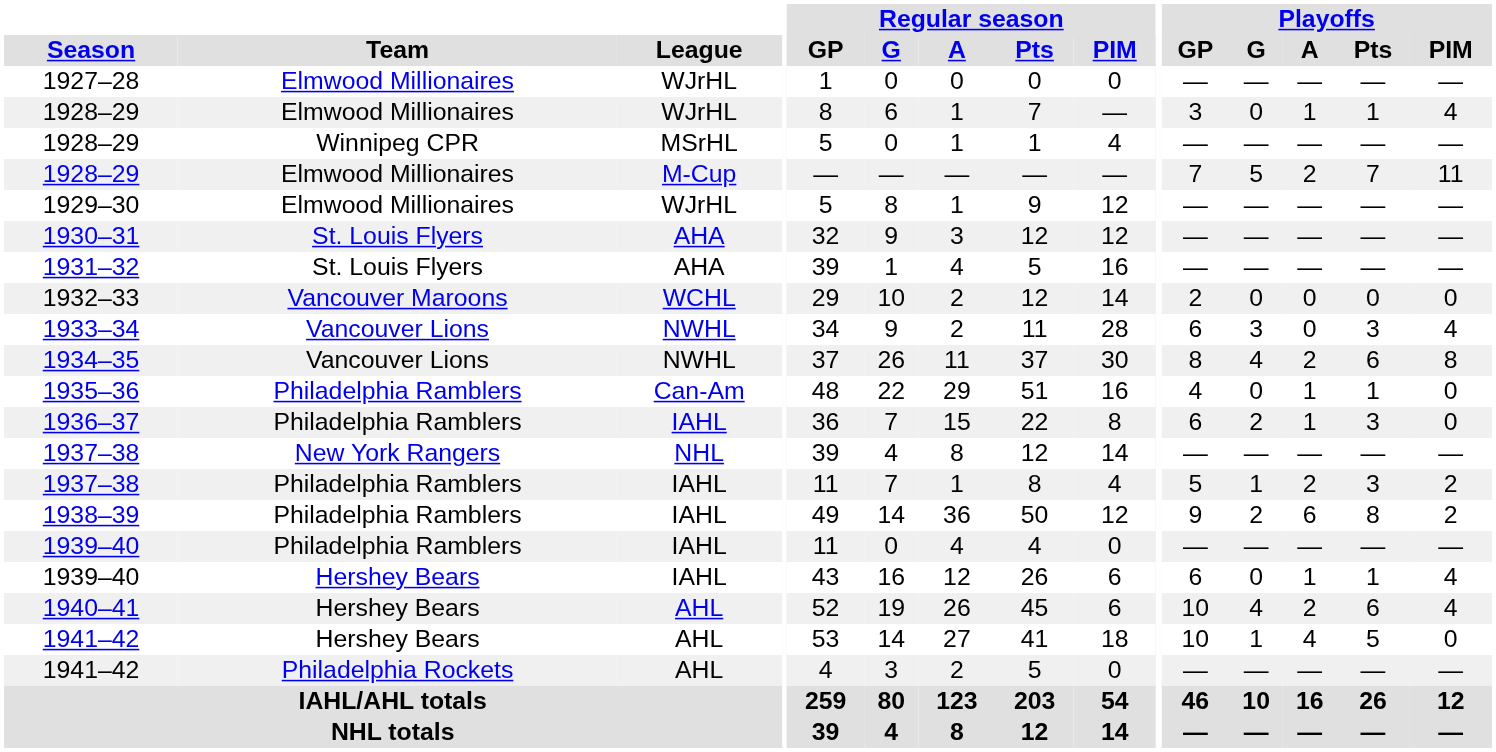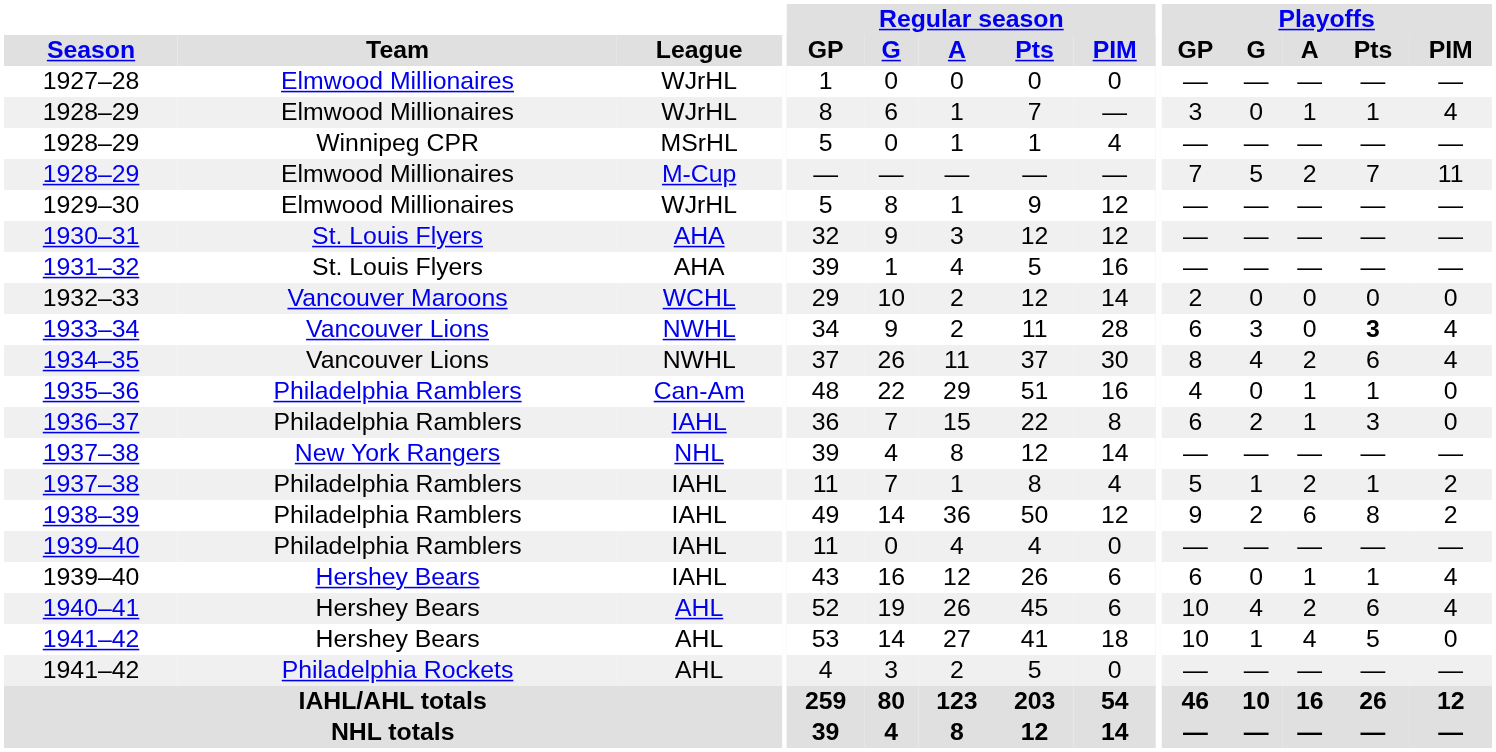 <table border="0" cellpadding="1" cellspacing="0" style="text-align:center; width:60em">
 <tr bgcolor="#e0e0e0">
 <th colspan="3" bgcolor="#ffffff"></th>
 <th rowspan="100" bgcolor="#ffffff"></th>
 <th colspan="5"><a href='#'>Regular season</a></th>
 <th rowspan="100" bgcolor="#ffffff"></th>
 <th colspan="5"><a href='#'>Playoffs</a></th>
 </tr>
 <tr bgcolor="#e0e0e0">
 <th><a href='#'>Season</a></th>
 <th>Team</th>
 <th>League</th>
 <th>GP</th>
 <th><a href='#'>G</a></th>
 <th><a href='#'>A</a></th>
 <th><a href='#'>Pts</a></th>
 <th><a href='#'>PIM</a></th>
 <th>GP</th>
 <th>G</th>
 <th>A</th>
 <th>Pts</th>
 <th>PIM</th>
 </tr>
 <tr>
 <td>1927–28</td>
 <td><a href='#'>Elmwood Millionaires</a></td>
 <td>WJrHL</td>
 <td>1</td>
 <td>0</td>
 <td>0</td>
 <td>0</td>
 <td>0</td>
 <td>—</td>
 <td>—</td>
 <td>—</td>
 <td>—</td>
 <td>—</td>
 </tr>
 <tr bgcolor="#f0f0f0">
 <td>1928–29</td>
 <td>Elmwood Millionaires</td>
 <td>WJrHL</td>
 <td>8</td>
 <td>6</td>
 <td>1</td>
 <td>7</td>
 <td>—</td>
 <td>3</td>
 <td>0</td>
 <td>1</td>
 <td>1</td>
 <td>4</td>
 </tr>
 <tr>
 <td>1928–29</td>
 <td>Winnipeg CPR</td>
 <td>MSrHL</td>
 <td>5</td>
 <td>0</td>
 <td>1</td>
 <td>1</td>
 <td>4</td>
 <td>—</td>
 <td>—</td>
 <td>—</td>
 <td>—</td>
 <td>—</td>
 </tr>
 <tr bgcolor="#f0f0f0">
 <td><a href='#'>1928–29</a></td>
 <td>Elmwood Millionaires</td>
 <td><a href='#'>M-Cup</a></td>
 <td>—</td>
 <td>—</td>
 <td>—</td>
 <td>—</td>
 <td>—</td>
 <td>7</td>
 <td>5</td>
 <td>2</td>
 <td>7</td>
 <td>11</td>
 </tr>
 <tr>
 <td>1929–30</td>
 <td>Elmwood Millionaires</td>
 <td>WJrHL</td>
 <td>5</td>
 <td>8</td>
 <td>1</td>
 <td>9</td>
 <td>12</td>
 <td>—</td>
 <td>—</td>
 <td>—</td>
 <td>—</td>
 <td>—</td>
 </tr>
 <tr bgcolor="#f0f0f0">
 <td><a href='#'>1930–31</a></td>
 <td><a href='#'>St. Louis Flyers</a></td>
 <td><a href='#'>AHA</a></td>
 <td>32</td>
 <td>9</td>
 <td>3</td>
 <td>12</td>
 <td>12</td>
 <td>—</td>
 <td>—</td>
 <td>—</td>
 <td>—</td>
 <td>—</td>
 </tr>
 <tr>
 <td><a href='#'>1931–32</a></td>
 <td>St. Louis Flyers</td>
 <td>AHA</td>
 <td>39</td>
 <td>1</td>
 <td>4</td>
 <td>5</td>
 <td>16</td>
 <td>—</td>
 <td>—</td>
 <td>—</td>
 <td>—</td>
 <td>—</td>
 </tr>
 <tr bgcolor="#f0f0f0">
 <td>1932–33</td>
 <td><a href='#'>Vancouver Maroons</a></td>
 <td><a href='#'>WCHL</a></td>
 <td>29</td>
 <td>10</td>
 <td>2</td>
 <td>12</td>
 <td>14</td>
 <td>2</td>
 <td>0</td>
 <td>0</td>
 <td>0</td>
 <td>0</td>
 </tr>
 <tr>
 <td><a href='#'>1933–34</a></td>
 <td><a href='#'>Vancouver Lions</a></td>
 <td><a href='#'>NWHL</a></td>
 <td>34</td>
 <td>9</td>
 <td>2</td>
 <td>11</td>
 <td>28</td>
 <td>6</td>
 <td>3</td>
 <td>0</td>
-<td>3</td>
+<td><strong>3</strong></td>
 <td>4</td>
 </tr>
 <tr bgcolor="#f0f0f0">
 <td><a href='#'>1934–35</a></td>
 <td>Vancouver Lions</td>
 <td>NWHL</td>
 <td>37</td>
 <td>26</td>
 <td>11</td>
 <td>37</td>
 <td>30</td>
 <td>8</td>
 <td>4</td>
 <td>2</td>
 <td>6</td>
-<td>8</td>
+<td>4</td>
 </tr>
 <tr>
 <td><a href='#'>1935–36</a></td>
 <td><a href='#'>Philadelphia Ramblers</a></td>
 <td><a href='#'>Can-Am</a></td>
 <td>48</td>
 <td>22</td>
 <td>29</td>
 <td>51</td>
 <td>16</td>
 <td>4</td>
 <td>0</td>
 <td>1</td>
 <td>1</td>
 <td>0</td>
 </tr>
 <tr bgcolor="#f0f0f0">
 <td><a href='#'>1936–37</a></td>
 <td>Philadelphia Ramblers</td>
 <td><a href='#'>IAHL</a></td>
 <td>36</td>
 <td>7</td>
 <td>15</td>
 <td>22</td>
 <td>8</td>
 <td>6</td>
 <td>2</td>
 <td>1</td>
 <td>3</td>
 <td>0</td>
 </tr>
 <tr>
 <td><a href='#'>1937–38</a></td>
 <td><a href='#'>New York Rangers</a></td>
 <td><a href='#'>NHL</a></td>
 <td>39</td>
 <td>4</td>
 <td>8</td>
 <td>12</td>
 <td>14</td>
 <td>—</td>
 <td>—</td>
 <td>—</td>
 <td>—</td>
 <td>—</td>
 </tr>
 <tr bgcolor="#f0f0f0">
 <td><a href='#'>1937–38</a></td>
 <td>Philadelphia Ramblers</td>
 <td>IAHL</td>
 <td>11</td>
 <td>7</td>
 <td>1</td>
 <td>8</td>
 <td>4</td>
 <td>5</td>
 <td>1</td>
 <td>2</td>
-<td>3</td>
+<td>1</td>
 <td>2</td>
 </tr>
 <tr>
 <td><a href='#'>1938–39</a></td>
 <td>Philadelphia Ramblers</td>
 <td>IAHL</td>
 <td>49</td>
 <td>14</td>
 <td>36</td>
 <td>50</td>
 <td>12</td>
 <td>9</td>
 <td>2</td>
 <td>6</td>
 <td>8</td>
 <td>2</td>
 </tr>
 <tr bgcolor="#f0f0f0">
 <td><a href='#'>1939–40</a></td>
 <td>Philadelphia Ramblers</td>
 <td>IAHL</td>
 <td>11</td>
 <td>0</td>
 <td>4</td>
 <td>4</td>
 <td>0</td>
 <td>—</td>
 <td>—</td>
 <td>—</td>
 <td>—</td>
 <td>—</td>
 </tr>
 <tr>
 <td>1939–40</td>
 <td><a href='#'>Hershey Bears</a></td>
 <td>IAHL</td>
 <td>43</td>
 <td>16</td>
 <td>12</td>
 <td>26</td>
 <td>6</td>
 <td>6</td>
 <td>0</td>
 <td>1</td>
 <td>1</td>
 <td>4</td>
 </tr>
 <tr bgcolor="#f0f0f0">
 <td><a href='#'>1940–41</a></td>
 <td>Hershey Bears</td>
 <td><a href='#'>AHL</a></td>
 <td>52</td>
 <td>19</td>
 <td>26</td>
 <td>45</td>
 <td>6</td>
 <td>10</td>
 <td>4</td>
 <td>2</td>
 <td>6</td>
 <td>4</td>
 </tr>
 <tr>
 <td><a href='#'>1941–42</a></td>
 <td>Hershey Bears</td>
 <td>AHL</td>
 <td>53</td>
 <td>14</td>
 <td>27</td>
 <td>41</td>
 <td>18</td>
 <td>10</td>
 <td>1</td>
 <td>4</td>
 <td>5</td>
 <td>0</td>
 </tr>
 <tr bgcolor="#f0f0f0">
 <td>1941–42</td>
 <td><a href='#'>Philadelphia Rockets</a></td>
 <td>AHL</td>
 <td>4</td>
 <td>3</td>
 <td>2</td>
 <td>5</td>
 <td>0</td>
 <td>—</td>
 <td>—</td>
 <td>—</td>
 <td>—</td>
 <td>—</td>
 </tr>
 <tr bgcolor="#e0e0e0">
 <th colspan="3">IAHL/AHL totals</th>
 <th>259</th>
 <th>80</th>
 <th>123</th>
 <th>203</th>
 <th>54</th>
 <th>46</th>
 <th>10</th>
 <th>16</th>
 <th>26</th>
 <th>12</th>
 </tr>
 <tr bgcolor="#e0e0e0">
 <th colspan="3">NHL totals</th>
 <th>39</th>
 <th>4</th>
 <th>8</th>
 <th>12</th>
 <th>14</th>
 <th>—</th>
 <th>—</th>
 <th>—</th>
 <th>—</th>
 <th>—</th>
 </tr>
 </table>
